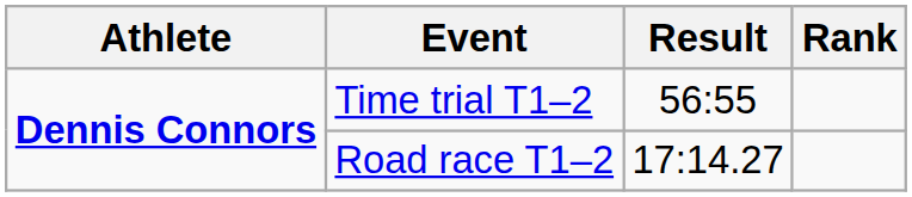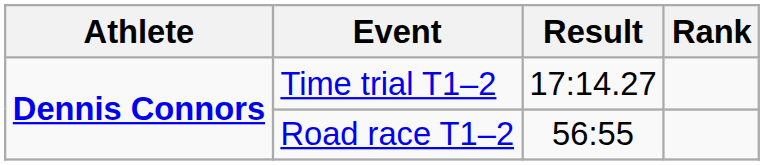 <table class=wikitable style="font-size:90%">
 <tr>
 <th>Athlete</th>
 <th>Event</th>
 <th>Result</th>
 <th>Rank</th>
 </tr>
 <tr align=center>
 <td align=left rowspan=2><strong><a href='#'>Dennis Connors</a></strong></td>
 <td align=left><a href='#'>Time trial T1–2</a></td>
-<td>56:55</td>
+<td>17:14.27</td>
 <td></td>
 </tr>
 <tr align=center>
 <td align=left><a href='#'>Road race T1–2</a></td>
-<td>17:14.27</td>
+<td>56:55</td>
 <td></td>
 </tr>
 </table>
